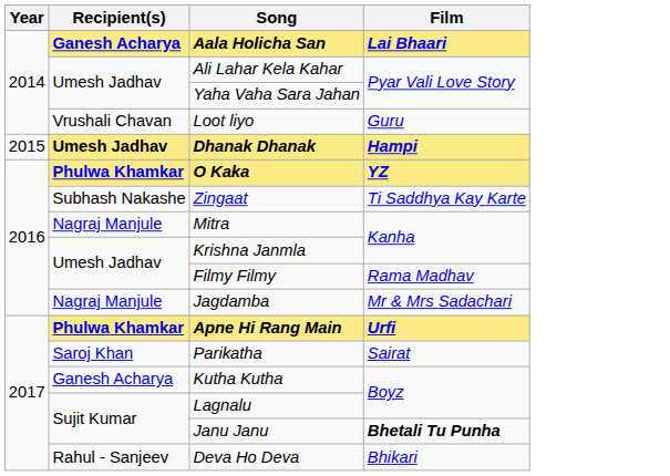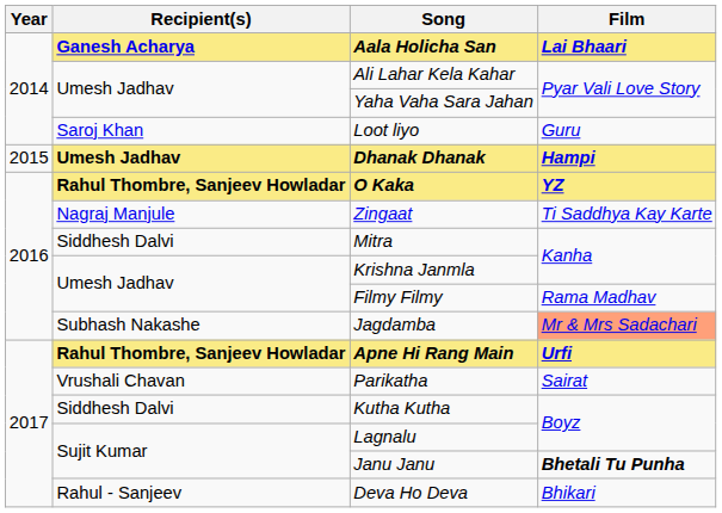 <table class="wikitable">
 <tr>
 <th>Year</th>
 <th>Recipient(s)</th>
 <th>Song</th>
 <th>Film</th>
 </tr>
 <tr>
 <td rowspan="4">2014</td>
 <td style="background:#FAEB86;"><strong><a href='#'>Ganesh Acharya</a></strong></td>
 <td style="background:#FAEB86;"><strong><em>Aala Holicha San</em></strong></td>
 <td style="background:#FAEB86;"><strong><em><a href='#'>Lai Bhaari</a></em></strong></td>
 </tr>
 <tr>
 <td rowspan="2">Umesh Jadhav</td>
 <td><em>Ali Lahar Kela Kahar</em></td>
 <td rowspan="2"><em><a href='#'>Pyar Vali Love Story</a></em></td>
 </tr>
 <tr>
 <td><em>Yaha Vaha Sara Jahan</em></td>
 </tr>
 <tr>
-<td>Vrushali Chavan</td>
+<td><a href='#'>Saroj Khan</a></td>
 <td><em>Loot liyo</em></td>
 <td><em><a href='#'>Guru</a></em></td>
 </tr>
 <tr>
 <td>2015</td>
 <td style="background:#FAEB86;"><strong>Umesh Jadhav</strong></td>
 <td style="background:#FAEB86;"><strong><em>Dhanak Dhanak</em></strong></td>
 <td style="background:#FAEB86;"><strong><em><a href='#'>Hampi</a></em></strong></td>
 </tr>
 <tr>
 <td rowspan="6">2016</td>
-<td style="background:#FAEB86;"><strong><a href='#'>Phulwa Khamkar</a></strong></td>
+<td style="background:#FAEB86;"><strong>Rahul Thombre, Sanjeev Howladar</strong></td>
 <td style="background:#FAEB86;"><strong><em>O Kaka</em></strong></td>
 <td style="background:#FAEB86;"><em><a href='#'><strong>YZ</strong></a></em></td>
 </tr>
 <tr>
-<td>Subhash Nakashe</td>
+<td><a href='#'>Nagraj Manjule</a></td>
 <td><em><a href='#'>Zingaat</a></em></td>
 <td><em><a href='#'>Ti Saddhya Kay Karte</a></em></td>
 </tr>
 <tr>
-<td><a href='#'>Nagraj Manjule</a></td>
+<td>Siddhesh Dalvi</td>
 <td><em>Mitra</em></td>
 <td rowspan="2"><em><a href='#'>Kanha</a></em></td>
 </tr>
 <tr>
 <td rowspan="2">Umesh Jadhav</td>
 <td><em>Krishna Janmla</em></td>
 </tr>
 <tr>
 <td><em>Filmy Filmy</em></td>
 <td><em><a href='#'>Rama Madhav</a></em></td>
 </tr>
 <tr>
-<td><a href='#'>Nagraj Manjule</a></td>
+<td>Subhash Nakashe</td>
 <td><em>Jagdamba</em></td>
-<td><em><a href='#'>Mr & Mrs Sadachari</a></em></td>
+<td style="background: lightsalmon;"><em><a href='#'>Mr & Mrs Sadachari</a></em></td>
 </tr>
 <tr>
 <td rowspan="6">2017</td>
-<td style="background:#FAEB86;"><strong><a href='#'>Phulwa Khamkar</a></strong></td>
+<td style="background:#FAEB86;"><strong>Rahul Thombre, Sanjeev Howladar</strong></td>
 <td style="background:#FAEB86;"><strong><em>Apne Hi Rang Main</em></strong></td>
 <td style="background:#FAEB86;"><strong><em><a href='#'>Urfi</a></em></strong></td>
 </tr>
 <tr>
-<td><a href='#'>Saroj Khan</a></td>
+<td>Vrushali Chavan</td>
 <td><em>Parikatha</em></td>
 <td><em><a href='#'>Sairat</a></em></td>
 </tr>
 <tr>
-<td><a href='#'>Ganesh Acharya</a></td>
+<td>Siddhesh Dalvi</td>
 <td><em>Kutha Kutha</em></td>
 <td rowspan="2"><em><a href='#'>Boyz</a></em></td>
 </tr>
 <tr>
 <td rowspan="2">Sujit Kumar</td>
 <td><em>Lagnalu</em></td>
 </tr>
 <tr>
 <td><em>Janu Janu</em></td>
 <td><strong><em>Bhetali Tu Punha</em></strong></td>
 </tr>
 <tr>
 <td>Rahul - Sanjeev</td>
 <td><em>Deva Ho Deva</em></td>
 <td><em><a href='#'>Bhikari</a></em></td>
 </tr>
 </table>
